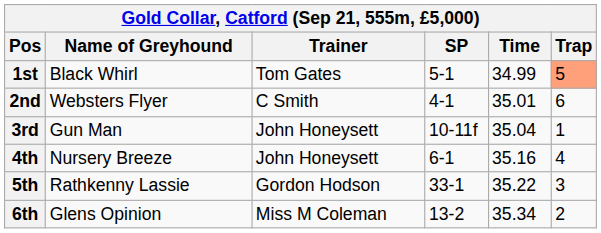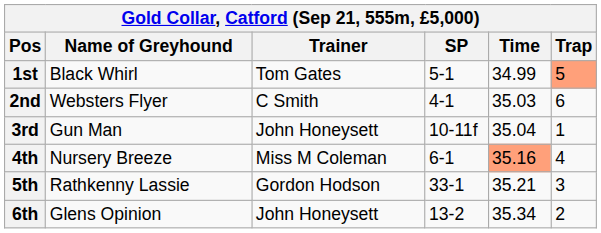 <table class="wikitable">
 <tr>
 <th colspan="6"><a href='#'>Gold Collar</a>, <a href='#'>Catford</a> (Sep 21, 555m, £5,000)</th>
 </tr>
 <tr>
 <th width=30>Pos</th>
 <th width=180>Name of Greyhound</th>
 <th width=150>Trainer</th>
 <th width=50>SP</th>
 <th width=50>Time</th>
 <th width=30>Trap</th>
 </tr>
 <tr>
 <th>1st</th>
 <td>Black Whirl</td>
 <td>Tom Gates</td>
 <td>5-1</td>
 <td>34.99</td>
 <td style="background: lightsalmon;">5</td>
 </tr>
 <tr>
 <th>2nd</th>
 <td>Websters Flyer</td>
 <td>C Smith</td>
 <td>4-1</td>
-<td>35.01</td>
+<td>35.03</td>
 <td>6</td>
 </tr>
 <tr>
 <th>3rd</th>
 <td>Gun Man</td>
 <td>John Honeysett</td>
 <td>10-11f</td>
 <td>35.04</td>
 <td>1</td>
 </tr>
 <tr>
 <th>4th</th>
 <td>Nursery Breeze</td>
-<td>John Honeysett</td>
+<td>Miss M Coleman</td>
 <td>6-1</td>
-<td>35.16</td>
+<td style="background: lightsalmon;">35.16</td>
 <td>4</td>
 </tr>
 <tr>
 <th>5th</th>
 <td>Rathkenny Lassie</td>
 <td>Gordon Hodson</td>
 <td>33-1</td>
-<td>35.22</td>
+<td>35.21</td>
 <td>3</td>
 </tr>
 <tr>
 <th>6th</th>
 <td>Glens Opinion</td>
-<td>Miss M Coleman</td>
+<td>John Honeysett</td>
 <td>13-2</td>
 <td>35.34</td>
 <td>2</td>
 </tr>
 </table>
